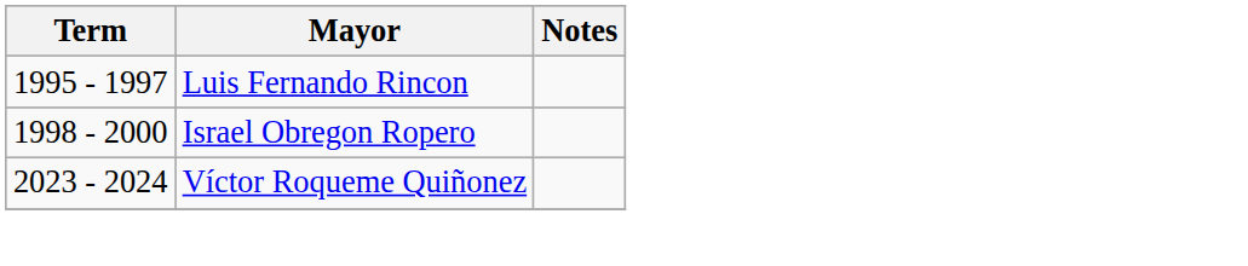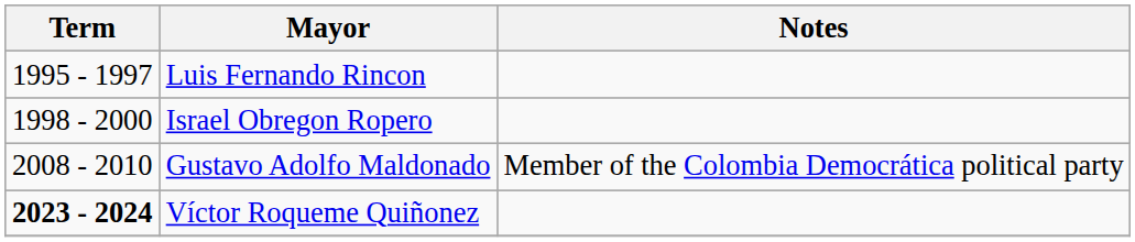 <table class="wikitable">
 <tr>
 <th>Term</th>
 <th>Mayor</th>
 <th>Notes</th>
 </tr>
 <tr>
 <td>1995 - 1997</td>
 <td><a href='#'>Luis Fernando Rincon</a></td>
 <td></td>
 </tr>
 <tr>
 <td>1998 - 2000</td>
 <td><a href='#'>Israel Obregon Ropero</a></td>
 <td></td>
 </tr>
 <tr>
-<td>2023 - 2024</td>
+<td>2008 - 2010</td>
+<td><a href='#'>Gustavo Adolfo Maldonado</a></td>
+<td>Member of the <a href='#'>Colombia Democrática</a> political party</td>
+</tr>
+<tr>
+<td><strong>2023 - 2024</strong></td>
 <td><a href='#'>Víctor Roqueme Quiñonez</a></td>
 <td></td>
 </tr>
 <tr>
 </tr>
 </table>
